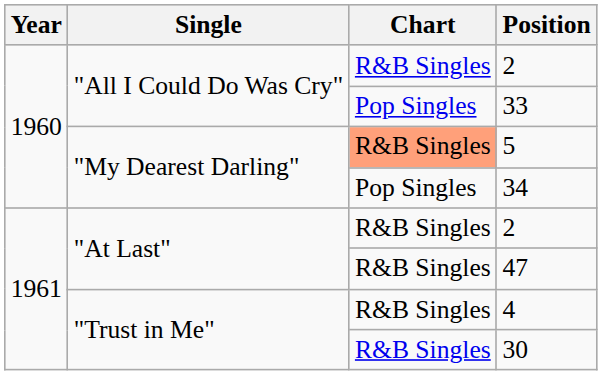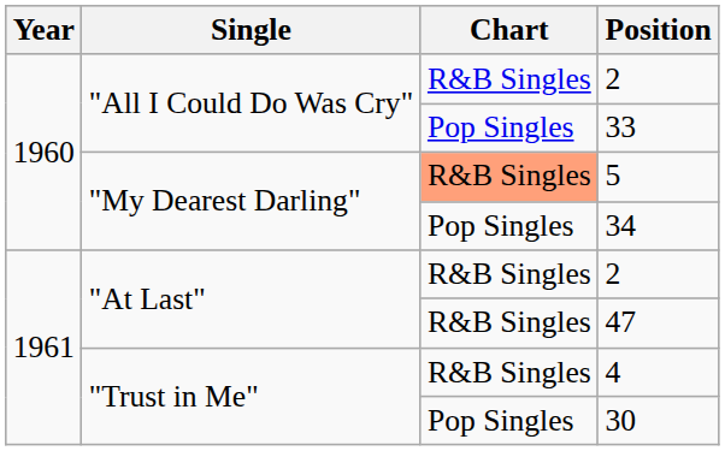 <table class=wikitable>
 <tr>
 <th align="left">Year</th>
 <th align="left">Single</th>
 <th align="left">Chart</th>
 <th align="left">Position</th>
 </tr>
 <tr>
 <td style="text-align:left;" rowspan="4">1960</td>
 <td style="text-align:left;" rowspan="2">"All I Could Do Was Cry"</td>
 <td align="left"><a href='#'>R&B Singles</a></td>
 <td align="left">2</td>
 </tr>
 <tr>
 <td align="left"><a href='#'>Pop Singles</a></td>
 <td align="left">33</td>
 </tr>
 <tr>
 <td style="text-align:left;" rowspan="2">"My Dearest Darling"</td>
 <td align="left" style="background: lightsalmon;">R&B Singles</td>
 <td align="left">5</td>
 </tr>
 <tr>
 <td align="left">Pop Singles</td>
 <td align="left">34</td>
 </tr>
 <tr>
 <td style="text-align:left;" rowspan="4">1961</td>
 <td style="text-align:left;" rowspan="2">"At Last"</td>
 <td align="left">R&B Singles</td>
 <td align="left">2</td>
 </tr>
 <tr>
 <td align="left">R&B Singles</td>
 <td align="left">47</td>
 </tr>
 <tr>
 <td style="text-align:left;" rowspan="2">"Trust in Me"</td>
 <td align="left">R&B Singles</td>
 <td align="left">4</td>
 </tr>
 <tr>
-<td align="left"><a href='#'>R&B Singles</a></td>
+<td align="left">Pop Singles</td>
 <td align="left">30</td>
 </tr>
 </table>
